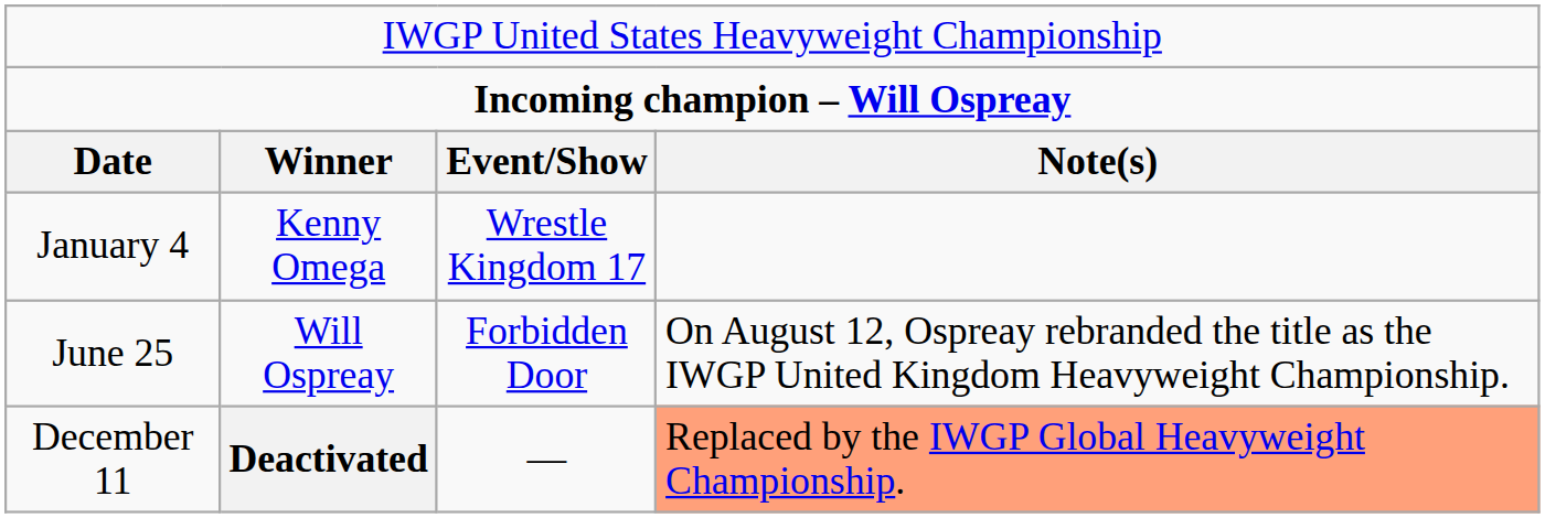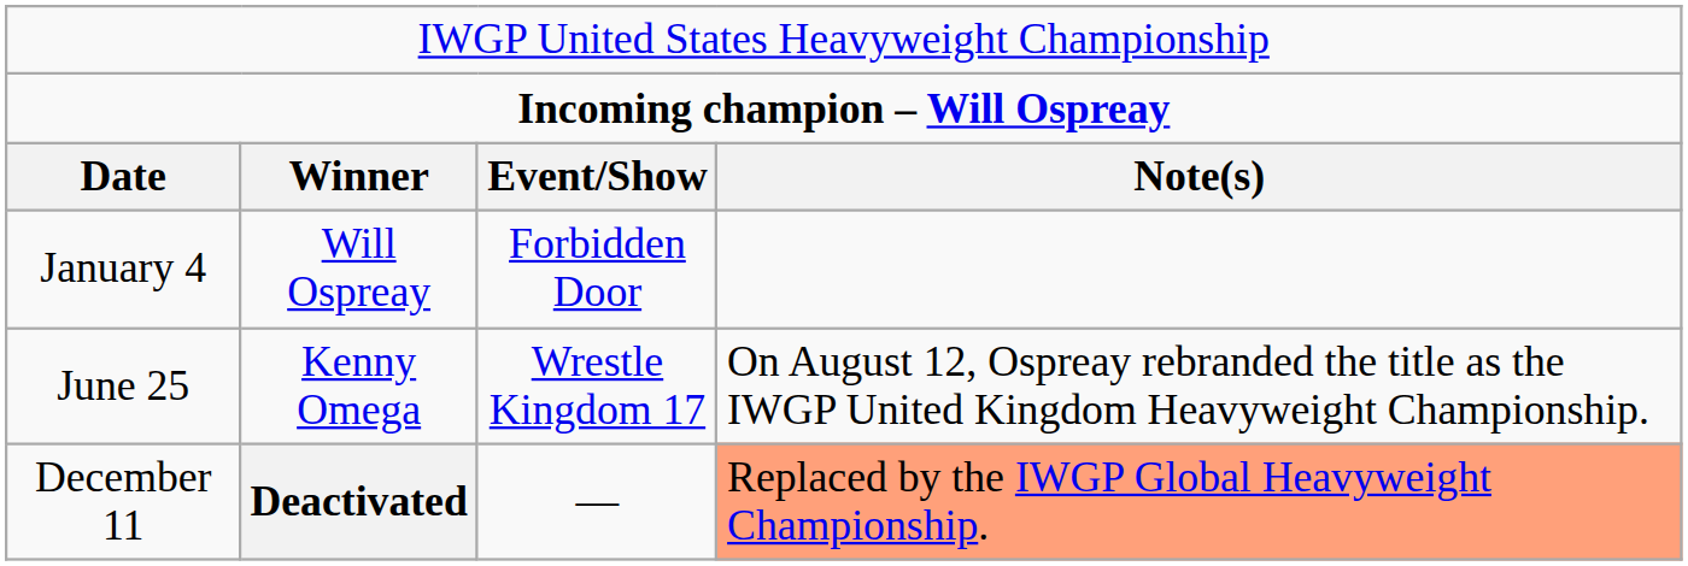 <table class="wikitable" style="text-align:center; width:100%;">
 <tr>
 <td colspan="5" style="text-align: center;"><a href='#'>IWGP United States Heavyweight Championship</a></td>
 </tr>
 <tr>
 <td colspan="5" style="text-align: center;"><strong>Incoming champion – <a href='#'>Will Ospreay</a></strong></td>
 </tr>
 <tr>
 <th width=14%>Date</th>
 <th width=14%>Winner</th>
 <th width=14%>Event/Show</th>
 <th width=58%>Note(s)</th>
 </tr>
 <tr>
 <td>January 4</td>
-<td><a href='#'>Kenny Omega</a></td>
-<td><a href='#'>Wrestle Kingdom 17</a><br></td>
+<td><a href='#'>Will Ospreay</a></td>
+<td><a href='#'>Forbidden Door</a></td>
 <td></td>
 </tr>
 <tr>
 <td>June 25</td>
-<td><a href='#'>Will Ospreay</a></td>
-<td><a href='#'>Forbidden Door</a></td>
+<td><a href='#'>Kenny Omega</a></td>
+<td><a href='#'>Wrestle Kingdom 17</a><br></td>
 <td align=left>On August 12, Ospreay rebranded the title as the IWGP United Kingdom Heavyweight Championship.</td>
 </tr>
 <tr>
 <td>December 11</td>
 <th><strong>Deactivated</strong></th>
 <td>—</td>
 <td align=left style="background: lightsalmon;">Replaced by the <a href='#'>IWGP Global Heavyweight Championship</a>.</td>
 </tr>
 </table>
